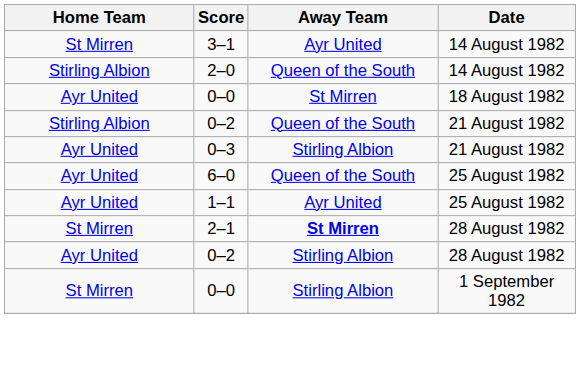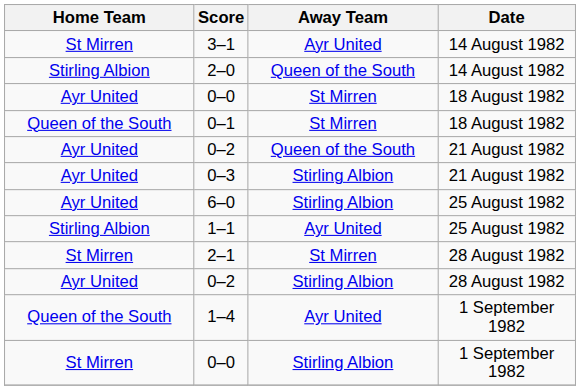 <table class="wikitable" style="text-align:center;">
 <tr>
 <th width=175>Home Team</th>
 <th width=20>Score</th>
 <th width=175>Away Team</th>
 <th width= 125>Date</th>
 </tr>
 <tr>
 <td><a href='#'>St Mirren</a></td>
 <td>3–1</td>
 <td><a href='#'>Ayr United</a></td>
 <td>14 August 1982</td>
 </tr>
 <tr>
 <td><a href='#'>Stirling Albion</a></td>
 <td>2–0</td>
 <td><a href='#'>Queen of the South</a></td>
 <td>14 August 1982</td>
 </tr>
 <tr>
 <td><a href='#'>Ayr United</a></td>
 <td>0–0</td>
 <td><a href='#'>St Mirren</a></td>
 <td>18 August 1982</td>
 </tr>
 <tr>
-<td><a href='#'>Stirling Albion</a></td>
+<td><a href='#'>Queen of the South</a></td>
+<td>0–1</td>
+<td><a href='#'>St Mirren</a></td>
+<td>18 August 1982</td>
+</tr>
+<tr>
+<td><a href='#'>Ayr United</a></td>
 <td>0–2</td>
 <td><a href='#'>Queen of the South</a></td>
 <td>21 August 1982</td>
 </tr>
 <tr>
 <td><a href='#'>Ayr United</a></td>
 <td>0–3</td>
 <td><a href='#'>Stirling Albion</a></td>
 <td>21 August 1982</td>
 </tr>
 <tr>
 <td><a href='#'>Ayr United</a></td>
 <td>6–0</td>
-<td><a href='#'>Queen of the South</a></td>
+<td><a href='#'>Stirling Albion</a></td>
 <td>25 August 1982</td>
 </tr>
 <tr>
-<td><a href='#'>Ayr United</a></td>
+<td><a href='#'>Stirling Albion</a></td>
 <td>1–1</td>
 <td><a href='#'>Ayr United</a></td>
 <td>25 August 1982</td>
 </tr>
 <tr>
 <td><a href='#'>St Mirren</a></td>
 <td>2–1</td>
-<td><strong><a href='#'>St Mirren</a></strong></td>
+<td><a href='#'>St Mirren</a></td>
 <td>28 August 1982</td>
 </tr>
 <tr>
 <td><a href='#'>Ayr United</a></td>
 <td>0–2</td>
 <td><a href='#'>Stirling Albion</a></td>
 <td>28 August 1982</td>
+</tr>
+<tr>
+<td><a href='#'>Queen of the South</a></td>
+<td>1–4</td>
+<td><a href='#'>Ayr United</a></td>
+<td>1 September 1982</td>
 </tr>
 <tr>
 <td><a href='#'>St Mirren</a></td>
 <td>0–0</td>
 <td><a href='#'>Stirling Albion</a></td>
 <td>1 September 1982</td>
 </tr>
 <tr>
 </tr>
 </table>
